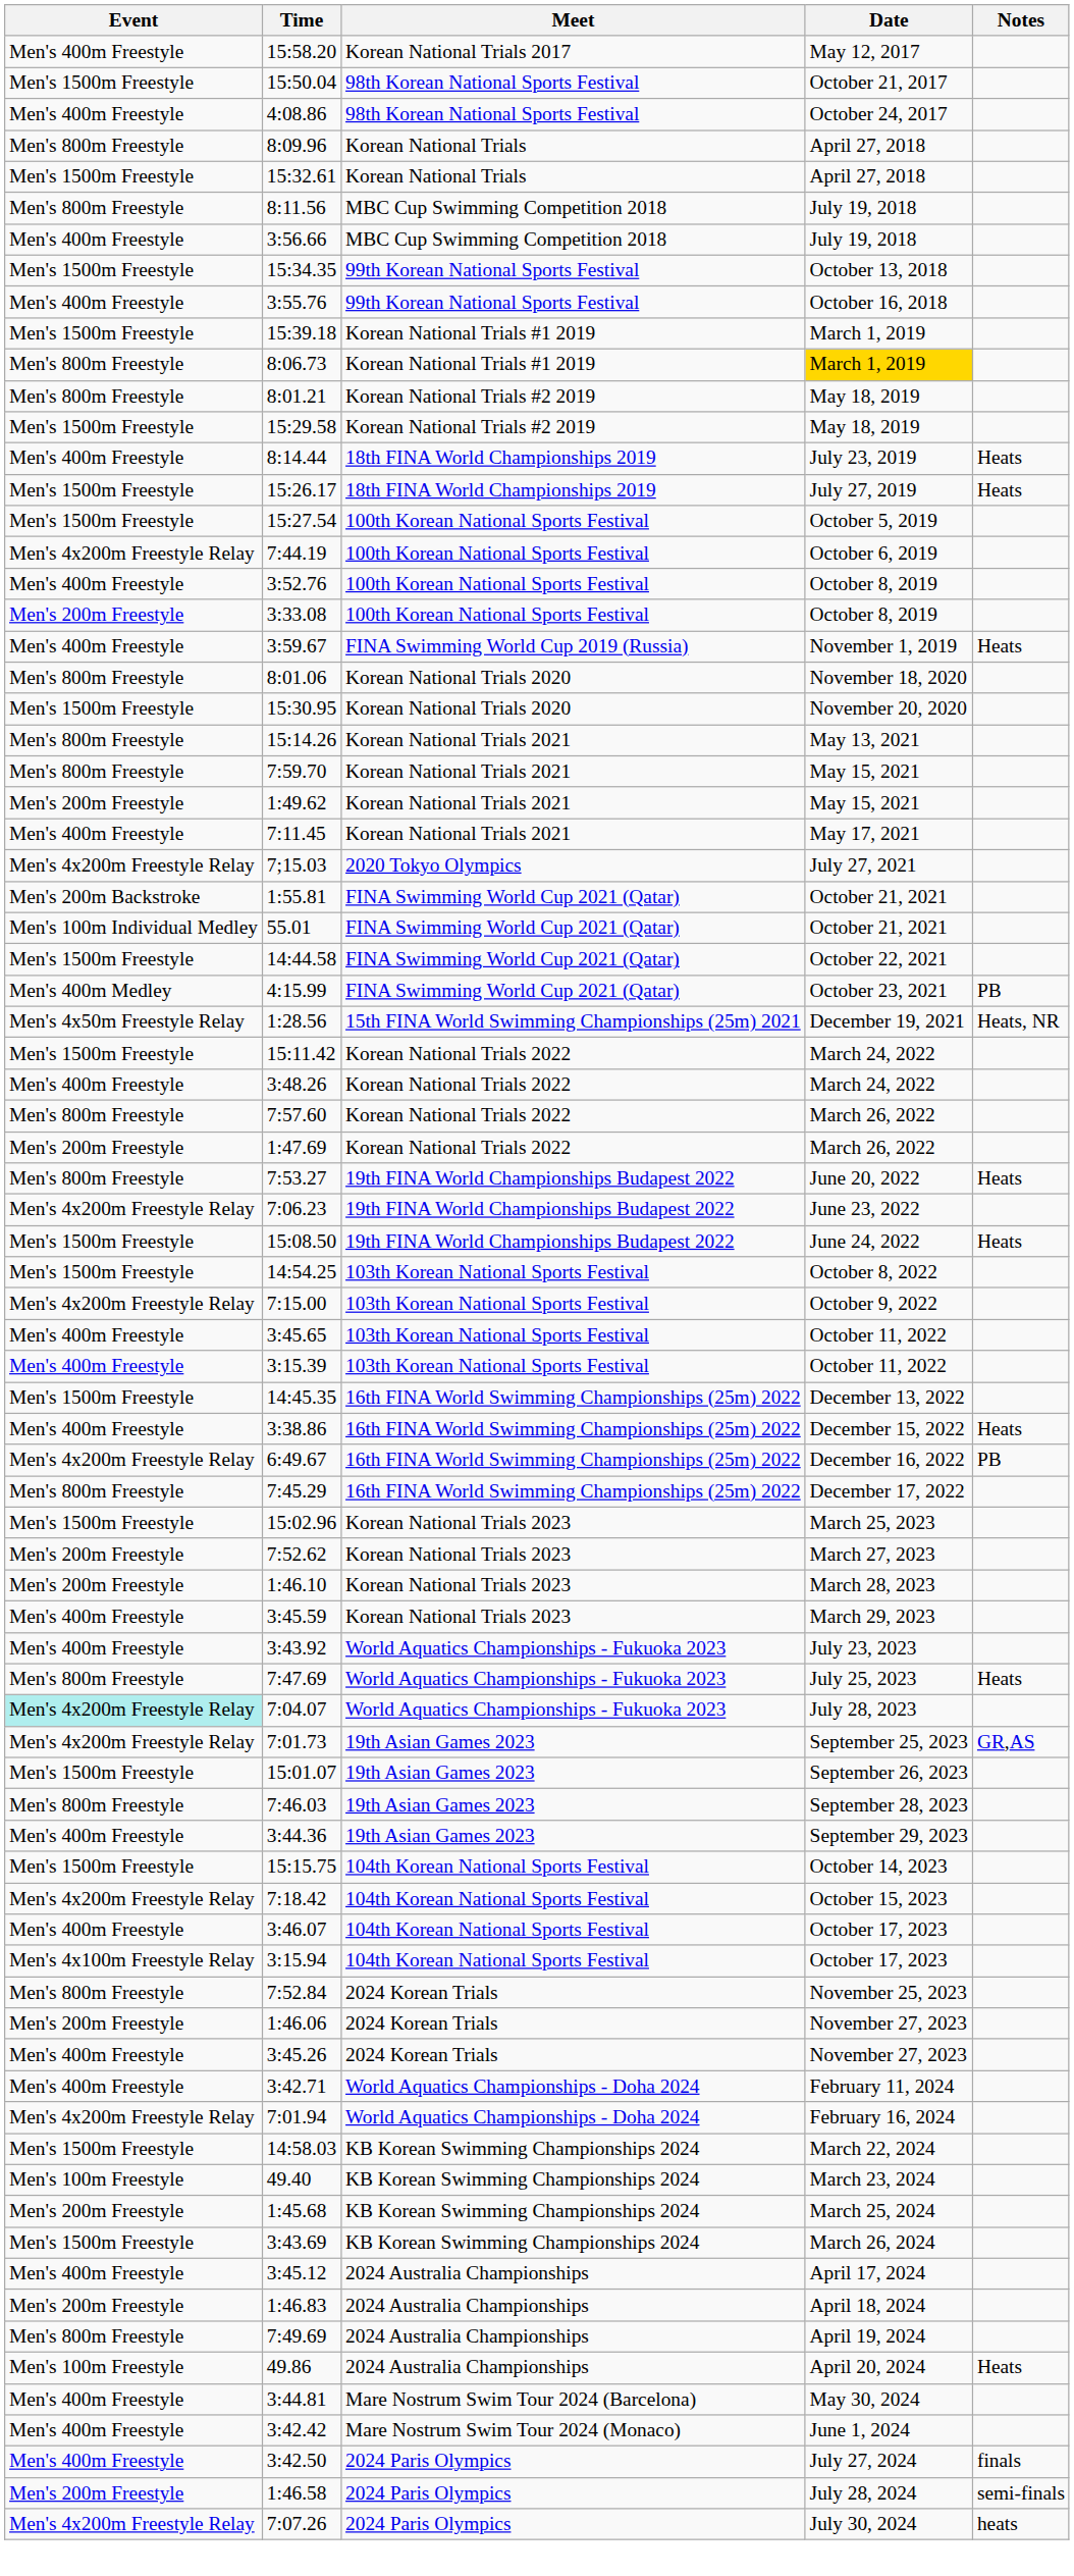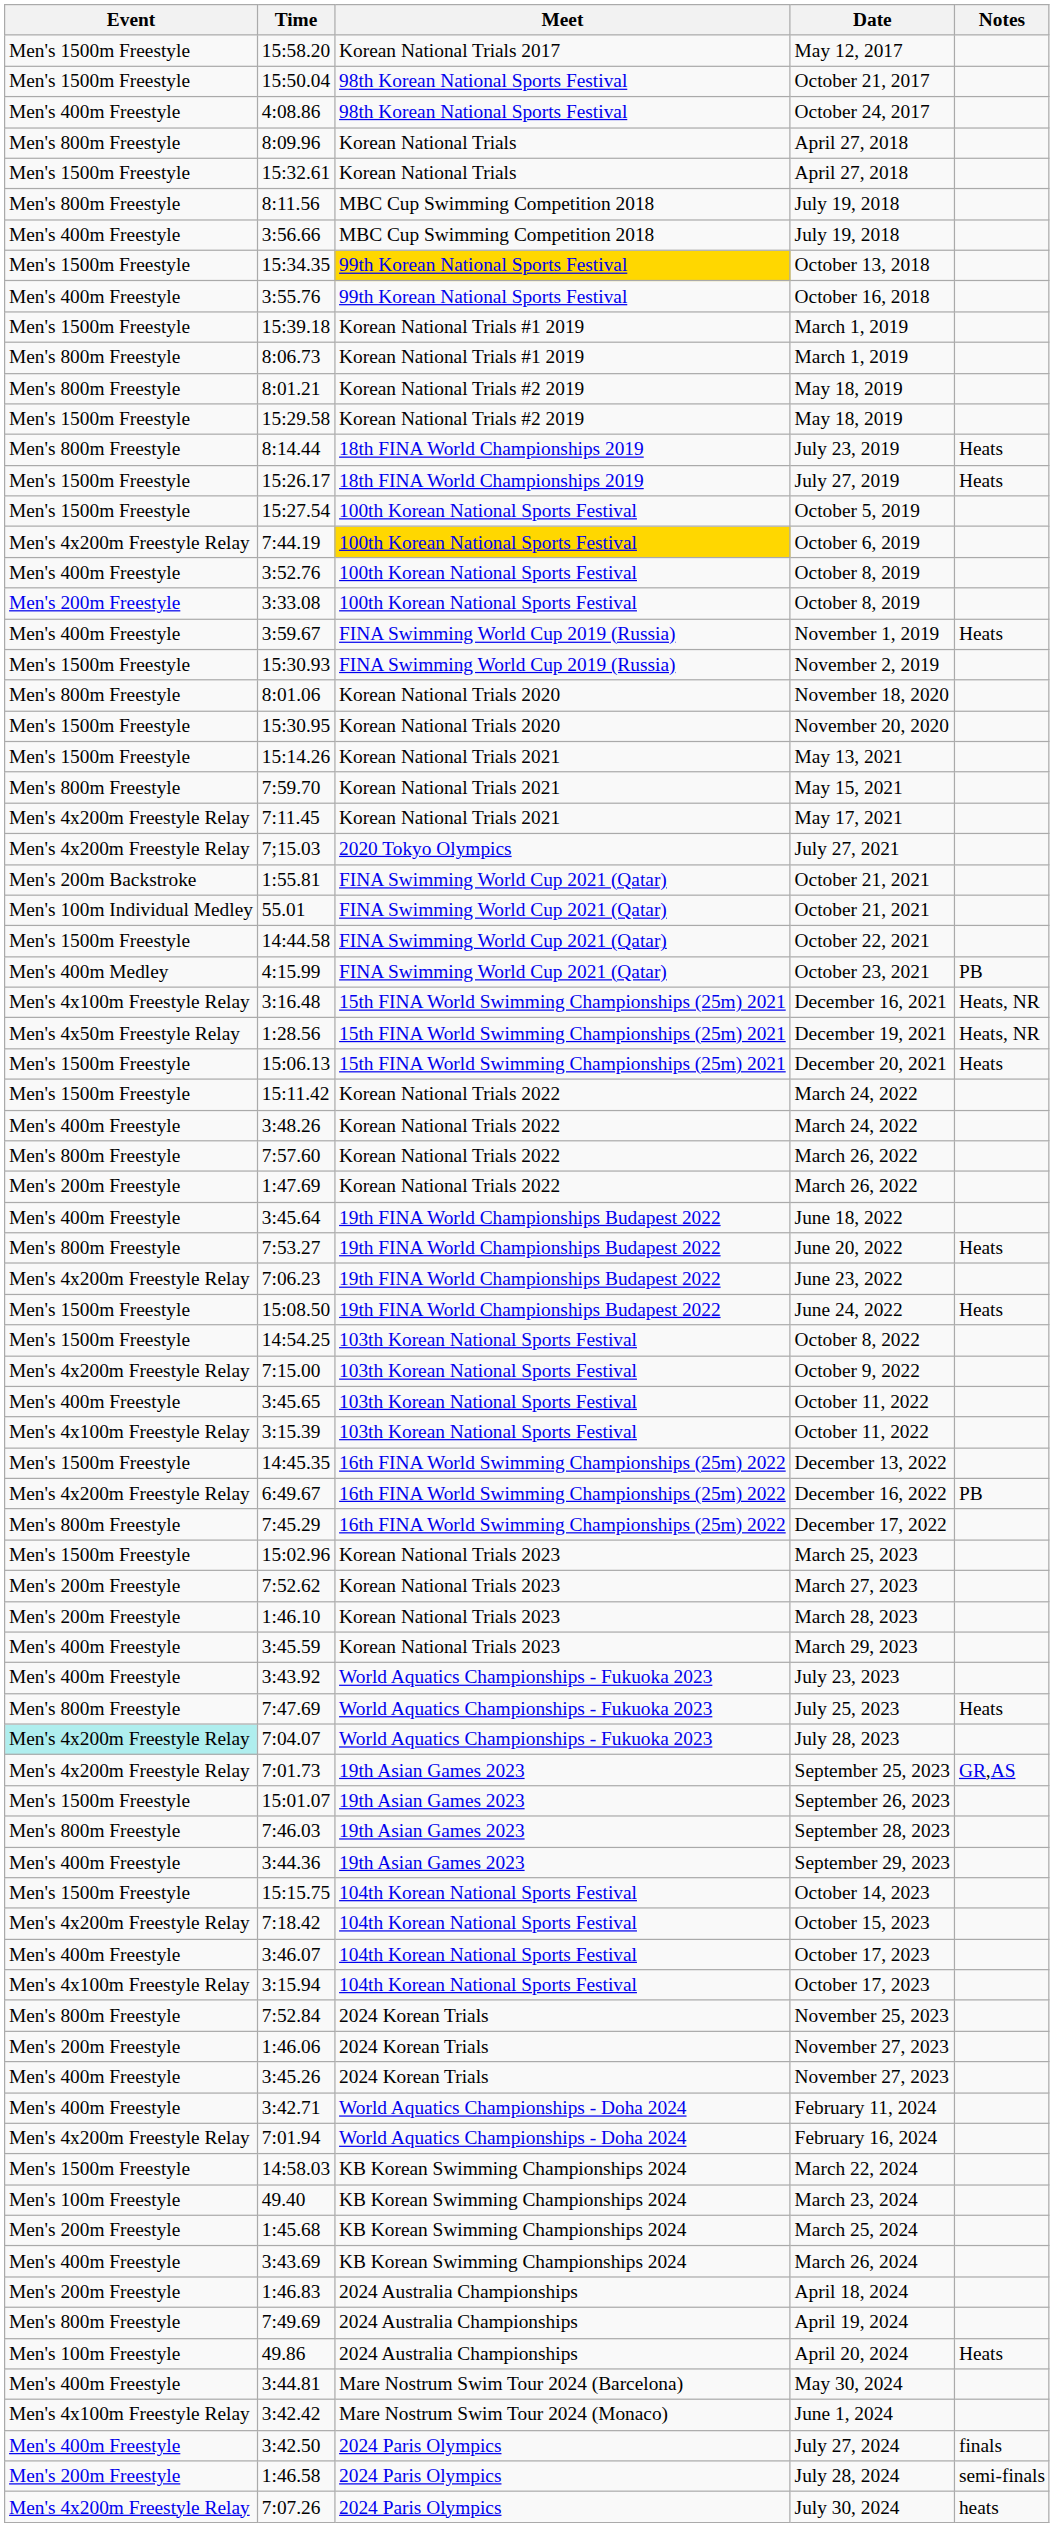 <table class="wikitable">
 <tr>
 <th>Event</th>
 <th>Time</th>
 <th>Meet</th>
 <th>Date</th>
 <th>Notes</th>
 </tr>
 <tr>
-<td>Men's 400m Freestyle</td>
+<td>Men's 1500m Freestyle</td>
 <td>15:58.20</td>
 <td>Korean National Trials 2017</td>
 <td>May 12, 2017</td>
 <td></td>
 </tr>
 <tr>
 <td>Men's 1500m Freestyle</td>
 <td>15:50.04</td>
 <td><a href='#'>98th Korean National Sports Festival</a></td>
 <td>October 21, 2017</td>
 <td></td>
 </tr>
 <tr>
 <td>Men's 400m Freestyle</td>
 <td>4:08.86</td>
 <td><a href='#'>98th Korean National Sports Festival</a></td>
 <td>October 24, 2017</td>
 <td></td>
 </tr>
 <tr>
 <td>Men's 800m Freestyle</td>
 <td>8:09.96</td>
 <td>Korean National Trials</td>
 <td>April 27, 2018</td>
 <td></td>
 </tr>
 <tr>
 <td>Men's 1500m Freestyle</td>
 <td>15:32.61</td>
 <td>Korean National Trials</td>
 <td>April 27, 2018</td>
 <td></td>
 </tr>
 <tr>
 <td>Men's 800m Freestyle</td>
 <td>8:11.56</td>
 <td>MBC Cup Swimming Competition 2018</td>
 <td>July 19, 2018</td>
 <td></td>
 </tr>
 <tr>
 <td>Men's 400m Freestyle</td>
 <td>3:56.66</td>
 <td>MBC Cup Swimming Competition 2018</td>
 <td>July 19, 2018</td>
 <td></td>
 </tr>
 <tr>
 <td>Men's 1500m Freestyle</td>
 <td>15:34.35</td>
-<td><a href='#'>99th Korean National Sports Festival</a></td>
+<td style="background: gold;"><a href='#'>99th Korean National Sports Festival</a></td>
 <td>October 13, 2018</td>
 <td></td>
 </tr>
 <tr>
 <td>Men's 400m Freestyle</td>
 <td>3:55.76</td>
 <td><a href='#'>99th Korean National Sports Festival</a></td>
 <td>October 16, 2018</td>
 <td></td>
 </tr>
 <tr>
 <td>Men's 1500m Freestyle</td>
 <td>15:39.18</td>
 <td>Korean National Trials #1 2019</td>
 <td>March 1, 2019</td>
 <td></td>
 </tr>
 <tr>
 <td>Men's 800m Freestyle</td>
 <td>8:06.73</td>
 <td>Korean National Trials #1 2019</td>
-<td style="background: gold;">March 1, 2019</td>
+<td>March 1, 2019</td>
 <td></td>
 </tr>
 <tr>
 <td>Men's 800m Freestyle</td>
 <td>8:01.21</td>
 <td>Korean National Trials #2 2019</td>
 <td>May 18, 2019</td>
 <td></td>
 </tr>
 <tr>
 <td>Men's 1500m Freestyle</td>
 <td>15:29.58</td>
 <td>Korean National Trials #2 2019</td>
 <td>May 18, 2019</td>
 <td></td>
 </tr>
 <tr>
-<td>Men's 400m Freestyle</td>
+<td>Men's 800m Freestyle</td>
 <td>8:14.44</td>
 <td><a href='#'>18th FINA World Championships 2019</a></td>
 <td>July 23, 2019</td>
 <td>Heats</td>
 </tr>
 <tr>
 <td>Men's 1500m Freestyle</td>
 <td>15:26.17</td>
 <td><a href='#'>18th FINA World Championships 2019</a></td>
 <td>July 27, 2019</td>
 <td>Heats</td>
 </tr>
 <tr>
 <td>Men's 1500m Freestyle</td>
 <td>15:27.54</td>
 <td><a href='#'>100th Korean National Sports Festival</a></td>
 <td>October 5, 2019</td>
 </tr>
 <tr>
 <td>Men's 4x200m Freestyle Relay</td>
 <td>7:44.19</td>
-<td><a href='#'>100th Korean National Sports Festival</a></td>
+<td style="background: gold;"><a href='#'>100th Korean National Sports Festival</a></td>
 <td>October 6, 2019</td>
 <td></td>
 </tr>
 <tr>
 <td>Men's 400m Freestyle</td>
 <td>3:52.76</td>
 <td><a href='#'>100th Korean National Sports Festival</a></td>
 <td>October 8, 2019</td>
 <td></td>
 </tr>
 <tr>
 <td><a href='#'>Men's 200m Freestyle</a></td>
 <td>3:33.08</td>
 <td><a href='#'>100th Korean National Sports Festival</a></td>
 <td>October 8, 2019</td>
 <td></td>
 </tr>
 <tr>
 <td>Men's 400m Freestyle</td>
 <td>3:59.67</td>
 <td><a href='#'>FINA Swimming World Cup 2019 (Russia)</a></td>
 <td>November 1, 2019</td>
 <td>Heats</td>
 </tr>
 <tr>
+<td>Men's 1500m Freestyle</td>
+<td>15:30.93</td>
+<td><a href='#'>FINA Swimming World Cup 2019 (Russia)</a></td>
+<td>November 2, 2019</td>
+<td></td>
+</tr>
+<tr>
 <td>Men's 800m Freestyle</td>
 <td>8:01.06</td>
 <td>Korean National Trials 2020</td>
 <td>November 18, 2020</td>
 <td></td>
 </tr>
 <tr>
 <td>Men's 1500m Freestyle</td>
 <td>15:30.95</td>
 <td>Korean National Trials 2020</td>
 <td>November 20, 2020</td>
 <td></td>
 </tr>
 <tr>
-<td>Men's 800m Freestyle</td>
+<td>Men's 1500m Freestyle</td>
 <td>15:14.26</td>
 <td>Korean National Trials 2021</td>
 <td>May 13, 2021</td>
 <td></td>
 </tr>
 <tr>
 <td>Men's 800m Freestyle</td>
 <td>7:59.70</td>
 <td>Korean National Trials 2021</td>
 <td>May 15, 2021</td>
 <td></td>
 </tr>
 <tr>
-<td>Men's 200m Freestyle</td>
-<td>1:49.62</td>
-<td>Korean National Trials 2021</td>
-<td>May 15, 2021</td>
-<td></td>
-</tr>
-<tr>
-<td>Men's 400m Freestyle</td>
+<td>Men's 4x200m Freestyle Relay</td>
 <td>7:11.45</td>
 <td>Korean National Trials 2021</td>
 <td>May 17, 2021</td>
 <td></td>
 </tr>
 <tr>
 <td>Men's 4x200m Freestyle Relay</td>
 <td>7;15.03</td>
 <td><a href='#'>2020 Tokyo Olympics</a></td>
 <td>July 27, 2021</td>
 <td></td>
 </tr>
 <tr>
 <td>Men's 200m Backstroke</td>
 <td>1:55.81</td>
 <td><a href='#'>FINA Swimming World Cup 2021 (Qatar)</a></td>
 <td>October 21, 2021</td>
 <td></td>
 </tr>
 <tr>
 <td>Men's 100m Individual Medley</td>
 <td>55.01</td>
 <td><a href='#'>FINA Swimming World Cup 2021 (Qatar)</a></td>
 <td>October 21, 2021</td>
 <td></td>
 </tr>
 <tr>
 <td>Men's 1500m Freestyle</td>
 <td>14:44.58</td>
 <td><a href='#'>FINA Swimming World Cup 2021 (Qatar)</a></td>
 <td>October 22, 2021</td>
 <td></td>
 </tr>
 <tr>
 <td>Men's 400m Medley</td>
 <td>4:15.99</td>
 <td><a href='#'>FINA Swimming World Cup 2021 (Qatar)</a></td>
 <td>October 23, 2021</td>
 <td>PB</td>
 </tr>
 <tr>
+<td>Men's 4x100m Freestyle Relay</td>
+<td>3:16.48</td>
+<td><a href='#'>15th FINA World Swimming Championships (25m) 2021</a></td>
+<td>December 16, 2021</td>
+<td>Heats, NR</td>
+</tr>
+<tr>
 <td>Men's 4x50m Freestyle Relay</td>
 <td>1:28.56</td>
 <td><a href='#'>15th FINA World Swimming Championships (25m) 2021</a></td>
 <td>December 19, 2021</td>
 <td>Heats, NR</td>
+</tr>
+<tr>
+<td>Men's 1500m Freestyle</td>
+<td>15:06.13</td>
+<td><a href='#'>15th FINA World Swimming Championships (25m) 2021</a></td>
+<td>December 20, 2021</td>
+<td>Heats</td>
 </tr>
 <tr>
 <td>Men's 1500m Freestyle</td>
 <td>15:11.42</td>
 <td>Korean National Trials 2022</td>
 <td>March 24, 2022</td>
 <td></td>
 </tr>
 <tr>
 <td>Men's 400m Freestyle</td>
 <td>3:48.26</td>
 <td>Korean National Trials 2022</td>
 <td>March 24, 2022</td>
 <td></td>
 </tr>
 <tr>
 <td>Men's 800m Freestyle</td>
 <td>7:57.60</td>
 <td>Korean National Trials 2022</td>
 <td>March 26, 2022</td>
 <td></td>
 </tr>
 <tr>
 <td>Men's 200m Freestyle</td>
 <td>1:47.69</td>
 <td>Korean National Trials 2022</td>
 <td>March 26, 2022</td>
+<td></td>
+</tr>
+<tr>
+<td>Men's 400m Freestyle</td>
+<td>3:45.64</td>
+<td><a href='#'>19th FINA World Championships Budapest 2022</a></td>
+<td>June 18, 2022</td>
 <td></td>
 </tr>
 <tr>
 <td>Men's 800m Freestyle</td>
 <td>7:53.27</td>
 <td><a href='#'>19th FINA World Championships Budapest 2022</a></td>
 <td>June 20, 2022</td>
 <td>Heats</td>
 </tr>
 <tr>
 <td>Men's 4x200m Freestyle Relay</td>
 <td>7:06.23</td>
 <td><a href='#'>19th FINA World Championships Budapest 2022</a></td>
 <td>June 23, 2022</td>
 <td></td>
 </tr>
 <tr>
 <td>Men's 1500m Freestyle</td>
 <td>15:08.50</td>
 <td><a href='#'>19th FINA World Championships Budapest 2022</a></td>
 <td>June 24, 2022</td>
 <td>Heats</td>
 </tr>
 <tr>
 <td>Men's 1500m Freestyle</td>
 <td>14:54.25</td>
 <td><a href='#'>103th Korean National Sports Festival</a></td>
 <td>October 8, 2022</td>
 <td></td>
 </tr>
 <tr>
 <td>Men's 4x200m Freestyle Relay</td>
 <td>7:15.00</td>
 <td><a href='#'>103th Korean National Sports Festival</a></td>
 <td>October 9, 2022</td>
 <td></td>
 </tr>
 <tr>
 <td>Men's 400m Freestyle</td>
 <td>3:45.65</td>
 <td><a href='#'>103th Korean National Sports Festival</a></td>
 <td>October 11, 2022</td>
 </tr>
 <tr>
-<td><a href='#'>Men's 400m Freestyle</a></td>
+<td>Men's 4x100m Freestyle Relay</td>
 <td>3:15.39</td>
 <td><a href='#'>103th Korean National Sports Festival</a></td>
 <td>October 11, 2022</td>
 <td></td>
 </tr>
 <tr>
 <td>Men's 1500m Freestyle</td>
 <td>14:45.35</td>
 <td><a href='#'>16th FINA World Swimming Championships (25m) 2022</a></td>
 <td>December 13, 2022</td>
 <td></td>
-</tr>
-<tr>
-<td>Men's 400m Freestyle</td>
-<td>3:38.86</td>
-<td><a href='#'>16th FINA World Swimming Championships (25m) 2022</a></td>
-<td>December 15, 2022</td>
-<td>Heats</td>
 </tr>
 <tr>
 <td>Men's 4x200m Freestyle Relay</td>
 <td>6:49.67</td>
 <td><a href='#'>16th FINA World Swimming Championships (25m) 2022</a></td>
 <td>December 16, 2022</td>
 <td>PB</td>
 </tr>
 <tr>
 <td>Men's 800m Freestyle</td>
 <td>7:45.29</td>
 <td><a href='#'>16th FINA World Swimming Championships (25m) 2022</a></td>
 <td>December 17, 2022</td>
 <td></td>
 </tr>
 <tr>
 <td>Men's 1500m Freestyle</td>
 <td>15:02.96</td>
 <td>Korean National Trials 2023</td>
 <td>March 25, 2023</td>
 <td></td>
 </tr>
 <tr>
 <td>Men's 200m Freestyle</td>
 <td>7:52.62</td>
 <td>Korean National Trials 2023</td>
 <td>March 27, 2023</td>
 <td></td>
 </tr>
 <tr>
 <td>Men's 200m Freestyle</td>
 <td>1:46.10</td>
 <td>Korean National Trials 2023</td>
 <td>March 28, 2023</td>
 <td></td>
 </tr>
 <tr>
 <td>Men's 400m Freestyle</td>
 <td>3:45.59</td>
 <td>Korean National Trials 2023</td>
 <td>March 29, 2023</td>
 <td></td>
 </tr>
 <tr>
 <td>Men's 400m Freestyle</td>
 <td>3:43.92</td>
 <td><a href='#'>World Aquatics Championships - Fukuoka 2023</a></td>
 <td>July 23, 2023</td>
 <td></td>
 </tr>
 <tr>
 <td>Men's 800m Freestyle</td>
 <td>7:47.69</td>
 <td><a href='#'>World Aquatics Championships - Fukuoka 2023</a></td>
 <td>July 25, 2023</td>
 <td>Heats</td>
 </tr>
 <tr>
 <td style="background: paleturquoise;">Men's 4x200m Freestyle Relay</td>
 <td>7:04.07</td>
 <td><a href='#'>World Aquatics Championships - Fukuoka 2023</a></td>
 <td>July 28, 2023</td>
 <td></td>
 </tr>
 <tr>
 <td>Men's 4x200m Freestyle Relay</td>
 <td>7:01.73</td>
 <td><a href='#'>19th Asian Games 2023</a></td>
 <td>September 25, 2023</td>
 <td><a href='#'>GR</a>,<a href='#'>AS</a></td>
 </tr>
 <tr>
 <td>Men's 1500m Freestyle</td>
 <td>15:01.07</td>
 <td><a href='#'>19th Asian Games 2023</a></td>
 <td>September 26, 2023</td>
 <td></td>
 </tr>
 <tr>
 <td>Men's 800m Freestyle</td>
 <td>7:46.03</td>
 <td><a href='#'>19th Asian Games 2023</a></td>
 <td>September 28, 2023</td>
 <td></td>
 </tr>
 <tr>
 <td>Men's 400m Freestyle</td>
 <td>3:44.36</td>
 <td><a href='#'>19th Asian Games 2023</a></td>
 <td>September 29, 2023</td>
 <td></td>
 </tr>
 <tr>
 <td>Men's 1500m Freestyle</td>
 <td>15:15.75</td>
 <td><a href='#'>104th Korean National Sports Festival</a></td>
 <td>October 14, 2023</td>
 </tr>
 <tr>
 <td>Men's 4x200m Freestyle Relay</td>
 <td>7:18.42</td>
 <td><a href='#'>104th Korean National Sports Festival</a></td>
 <td>October 15, 2023</td>
 <td></td>
 </tr>
 <tr>
 <td>Men's 400m Freestyle</td>
 <td>3:46.07</td>
 <td><a href='#'>104th Korean National Sports Festival</a></td>
 <td>October 17, 2023</td>
 </tr>
 <tr>
 <td>Men's 4x100m Freestyle Relay</td>
 <td>3:15.94</td>
 <td><a href='#'>104th Korean National Sports Festival</a></td>
 <td>October 17, 2023</td>
 <td></td>
 </tr>
 <tr>
 <td>Men's 800m Freestyle</td>
 <td>7:52.84</td>
 <td>2024 Korean Trials</td>
 <td>November 25, 2023</td>
 <td></td>
 </tr>
 <tr>
 <td>Men's 200m Freestyle</td>
 <td>1:46.06</td>
 <td>2024 Korean Trials</td>
 <td>November 27, 2023</td>
 <td></td>
 </tr>
 <tr>
 <td>Men's 400m Freestyle</td>
 <td>3:45.26</td>
 <td>2024 Korean Trials</td>
 <td>November 27, 2023</td>
 <td></td>
 </tr>
 <tr>
 <td>Men's 400m Freestyle</td>
 <td>3:42.71</td>
 <td><a href='#'>World Aquatics Championships - Doha 2024</a></td>
 <td>February 11, 2024</td>
 <td></td>
 </tr>
 <tr>
 <td>Men's 4x200m Freestyle Relay</td>
 <td>7:01.94</td>
 <td><a href='#'>World Aquatics Championships - Doha 2024</a></td>
 <td>February 16, 2024</td>
 <td></td>
 </tr>
 <tr>
 <td>Men's 1500m Freestyle</td>
 <td>14:58.03</td>
 <td>KB Korean Swimming Championships 2024</td>
 <td>March 22, 2024</td>
 <td></td>
 </tr>
 <tr>
 <td>Men's 100m Freestyle</td>
 <td>49.40</td>
 <td>KB Korean Swimming Championships 2024</td>
 <td>March 23, 2024</td>
 <td></td>
 </tr>
 <tr>
 <td>Men's 200m Freestyle</td>
 <td>1:45.68</td>
 <td>KB Korean Swimming Championships 2024</td>
 <td>March 25, 2024</td>
 <td></td>
 </tr>
 <tr>
-<td>Men's 1500m Freestyle</td>
+<td>Men's 400m Freestyle</td>
 <td>3:43.69</td>
 <td>KB Korean Swimming Championships 2024</td>
 <td>March 26, 2024</td>
-<td></td>
-</tr>
-<tr>
-<td>Men's 400m Freestyle</td>
-<td>3:45.12</td>
-<td>2024 Australia Championships</td>
-<td>April 17, 2024</td>
 <td></td>
 </tr>
 <tr>
 <td>Men's 200m Freestyle</td>
 <td>1:46.83</td>
 <td>2024 Australia Championships</td>
 <td>April 18, 2024</td>
 <td></td>
 </tr>
 <tr>
 <td>Men's 800m Freestyle</td>
 <td>7:49.69</td>
 <td>2024 Australia Championships</td>
 <td>April 19, 2024</td>
 <td></td>
 </tr>
 <tr>
 <td>Men's 100m Freestyle</td>
 <td>49.86</td>
 <td>2024 Australia Championships</td>
 <td>April 20, 2024</td>
 <td>Heats</td>
 </tr>
 <tr>
 <td>Men's 400m Freestyle</td>
 <td>3:44.81</td>
 <td>Mare Nostrum Swim Tour 2024 (Barcelona)</td>
 <td>May 30, 2024</td>
 <td></td>
 </tr>
 <tr>
-<td>Men's 400m Freestyle</td>
+<td>Men's 4x100m Freestyle Relay</td>
 <td>3:42.42</td>
 <td>Mare Nostrum Swim Tour 2024 (Monaco)</td>
 <td>June 1, 2024</td>
 <td></td>
 </tr>
 <tr>
 <td><a href='#'>Men's 400m Freestyle</a></td>
 <td>3:42.50</td>
 <td><a href='#'>2024 Paris Olympics</a></td>
 <td>July 27, 2024</td>
 <td>finals</td>
 </tr>
 <tr>
 <td><a href='#'>Men's 200m Freestyle</a></td>
 <td>1:46.58</td>
 <td><a href='#'>2024 Paris Olympics</a></td>
 <td>July 28, 2024</td>
 <td>semi-finals</td>
 </tr>
 <tr>
 <td><a href='#'>Men's 4x200m Freestyle Relay</a></td>
 <td>7:07.26</td>
 <td><a href='#'>2024 Paris Olympics</a></td>
 <td>July 30, 2024</td>
 <td>heats</td>
 </tr>
 </table>
